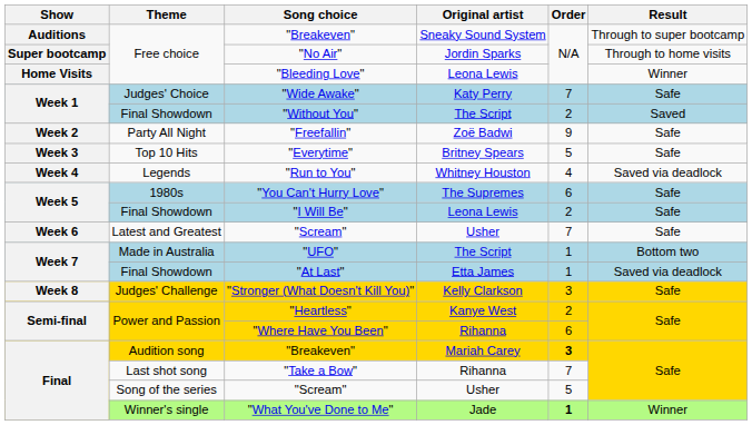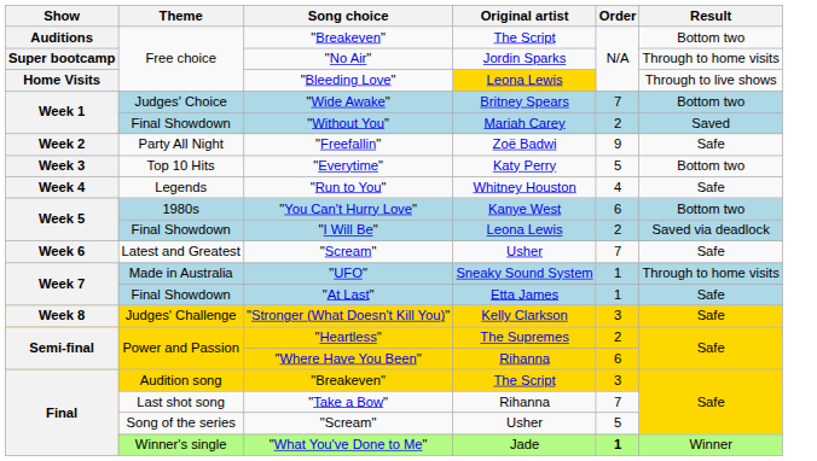 <table class="wikitable collapsible collapsed" style="text-align:center;">
 <tr>
 <th>Show</th>
 <th>Theme</th>
 <th>Song choice</th>
 <th>Original artist</th>
 <th>Order</th>
 <th>Result</th>
 </tr>
 <tr>
 <th scope="row">Auditions</th>
 <td rowspan="3">Free choice</td>
 <td>"<a href='#'>Breakeven</a>"</td>
-<td><a href='#'>Sneaky Sound System</a></td>
+<td><a href='#'>The Script</a></td>
 <td rowspan="3">N/A</td>
-<td>Through to super bootcamp</td>
+<td>Bottom two</td>
 </tr>
 <tr>
 <th scope="row">Super bootcamp</th>
 <td>"<a href='#'>No Air</a>"</td>
 <td><a href='#'>Jordin Sparks</a></td>
 <td>Through to home visits</td>
 </tr>
 <tr>
 <th scope="row">Home Visits</th>
 <td>"<a href='#'>Bleeding Love</a>"</td>
-<td><a href='#'>Leona Lewis</a></td>
-<td>Winner</td>
+<td style="background: gold;"><a href='#'>Leona Lewis</a></td>
+<td>Through to live shows</td>
 </tr>
 <tr style="background:lightblue;">
 <th scope="row" rowspan="2">Week 1</th>
 <td>Judges' Choice</td>
 <td>"<a href='#'>Wide Awake</a>"</td>
-<td><a href='#'>Katy Perry</a></td>
+<td><a href='#'>Britney Spears</a></td>
 <td>7</td>
-<td>Safe</td>
+<td>Bottom two</td>
 </tr>
 <tr style="background:lightblue;">
 <td>Final Showdown</td>
 <td>"<a href='#'>Without You</a>"</td>
-<td><a href='#'>The Script</a></td>
+<td><a href='#'>Mariah Carey</a></td>
 <td>2</td>
 <td>Saved</td>
 </tr>
 <tr>
 <th scope="row">Week 2</th>
 <td>Party All Night</td>
 <td>"<a href='#'>Freefallin</a>"</td>
 <td><a href='#'>Zoë Badwi</a></td>
 <td>9</td>
 <td>Safe</td>
 </tr>
 <tr>
 <th scope="row">Week 3</th>
 <td>Top 10 Hits</td>
 <td>"<a href='#'>Everytime</a>"</td>
-<td><a href='#'>Britney Spears</a></td>
+<td><a href='#'>Katy Perry</a></td>
 <td>5</td>
-<td>Safe</td>
+<td>Bottom two</td>
 </tr>
 <tr>
 <th scope="row">Week 4</th>
 <td>Legends</td>
 <td>"<a href='#'>Run to You</a>"</td>
 <td><a href='#'>Whitney Houston</a></td>
 <td>4</td>
-<td>Saved via deadlock</td>
+<td>Safe</td>
 </tr>
 <tr style="background:lightblue;">
 <th scope="row" rowspan="2">Week 5</th>
 <td>1980s</td>
 <td>"<a href='#'>You Can't Hurry Love</a>"</td>
-<td><a href='#'>The Supremes</a></td>
+<td><a href='#'>Kanye West</a></td>
 <td>6</td>
-<td>Safe</td>
+<td>Bottom two</td>
 </tr>
 <tr style="background:lightblue;">
 <td>Final Showdown</td>
 <td>"<a href='#'>I Will Be</a>"</td>
 <td><a href='#'>Leona Lewis</a></td>
 <td>2</td>
-<td>Safe</td>
+<td>Saved via deadlock</td>
 </tr>
 <tr>
 <th scope="row">Week 6</th>
 <td>Latest and Greatest</td>
 <td>"<a href='#'>Scream</a>"</td>
 <td><a href='#'>Usher</a></td>
 <td>7</td>
 <td>Safe</td>
 </tr>
 <tr style="background:lightblue;">
 <th scope="row" rowspan="2">Week 7</th>
 <td>Made in Australia</td>
 <td>"<a href='#'>UFO</a>"</td>
-<td><a href='#'>The Script</a></td>
+<td><a href='#'>Sneaky Sound System</a></td>
 <td>1</td>
-<td>Bottom two</td>
+<td>Through to home visits</td>
 </tr>
 <tr style="background:lightblue;">
 <td>Final Showdown</td>
 <td>"<a href='#'>At Last</a>"</td>
 <td><a href='#'>Etta James</a></td>
 <td>1</td>
-<td>Saved via deadlock</td>
+<td>Safe</td>
 </tr>
 <tr style="background:gold;">
 <th scope="row">Week 8</th>
 <td>Judges' Challenge</td>
 <td>"<a href='#'>Stronger (What Doesn't Kill You)</a>"</td>
 <td><a href='#'>Kelly Clarkson</a></td>
 <td>3</td>
 <td>Safe</td>
 </tr>
 <tr style="background:gold;">
 <th scope="row" rowspan="2">Semi-final</th>
 <td rowspan="2">Power and Passion</td>
 <td>"<a href='#'>Heartless</a>"</td>
-<td><a href='#'>Kanye West</a></td>
+<td><a href='#'>The Supremes</a></td>
 <td>2</td>
 <td rowspan="2">Safe</td>
 </tr>
 <tr style="background:gold;">
 <td>"<a href='#'>Where Have You Been</a>"</td>
 <td><a href='#'>Rihanna</a></td>
 <td>6</td>
 </tr>
 <tr style="background:gold;">
 <th scope="row" rowspan="4">Final</th>
 <td>Audition song</td>
 <td>"Breakeven"</td>
-<td><a href='#'>Mariah Carey</a></td>
-<td><strong>3</strong></td>
+<td><a href='#'>The Script</a></td>
+<td>3</td>
 <td rowspan="3">Safe</td>
 </tr>
 <tr>
 <td>Last shot song</td>
 <td>"<a href='#'>Take a Bow</a>"</td>
 <td>Rihanna</td>
 <td>7</td>
 </tr>
 <tr>
 <td>Song of the series</td>
 <td>"Scream"</td>
 <td>Usher</td>
 <td>5</td>
 </tr>
 <tr style="background:#B4FB84;">
 <td>Winner's single</td>
 <td>"<a href='#'>What You've Done to Me</a>"</td>
 <td>Jade</td>
 <td><strong>1</strong></td>
 <td>Winner</td>
 </tr>
 </table>
